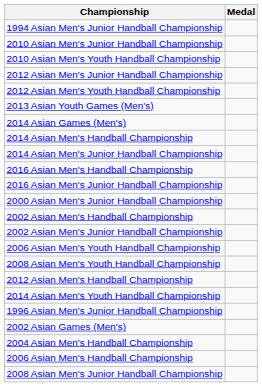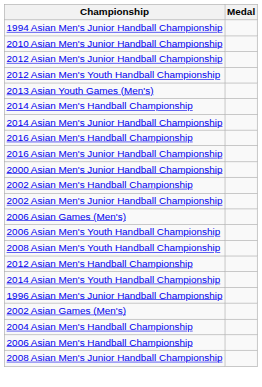 <table class="wikitable">
 <tr>
 <th>Championship</th>
 <th>Medal</th>
 </tr>
 <tr>
 <td><a href='#'>1994 Asian Men's Junior Handball Championship</a></td>
 <td></td>
 </tr>
 <tr>
 <td><a href='#'>2010 Asian Men's Junior Handball Championship</a></td>
 <td></td>
 </tr>
 <tr>
-<td><a href='#'>2010 Asian Men's Youth Handball Championship</a></td>
-<td></td>
-</tr>
-<tr>
 <td><a href='#'>2012 Asian Men's Junior Handball Championship</a></td>
 <td></td>
 </tr>
 <tr>
 <td><a href='#'>2012 Asian Men's Youth Handball Championship</a></td>
 <td></td>
 </tr>
 <tr>
 <td><a href='#'>2013 Asian Youth Games (Men's)</a></td>
-<td></td>
-</tr>
-<tr>
-<td><a href='#'>2014 Asian Games (Men's)</a></td>
 <td></td>
 </tr>
 <tr>
 <td><a href='#'>2014 Asian Men's Handball Championship</a></td>
 <td></td>
 </tr>
 <tr>
 <td><a href='#'>2014 Asian Men's Junior Handball Championship</a></td>
 <td></td>
 </tr>
 <tr>
 <td><a href='#'>2016 Asian Men's Handball Championship</a></td>
 <td></td>
 </tr>
 <tr>
 <td><a href='#'>2016 Asian Men's Junior Handball Championship</a></td>
 <td></td>
 </tr>
 <tr>
 <td><a href='#'>2000 Asian Men's Junior Handball Championship</a></td>
 <td></td>
 </tr>
 <tr>
 <td><a href='#'>2002 Asian Men's Handball Championship</a></td>
 <td></td>
 </tr>
 <tr>
 <td><a href='#'>2002 Asian Men's Junior Handball Championship</a></td>
+<td></td>
+</tr>
+<tr>
+<td><a href='#'>2006 Asian Games (Men's)</a></td>
 <td></td>
 </tr>
 <tr>
 <td><a href='#'>2006 Asian Men's Youth Handball Championship</a></td>
 <td></td>
 </tr>
 <tr>
 <td><a href='#'>2008 Asian Men's Youth Handball Championship</a></td>
 <td></td>
 </tr>
 <tr>
 <td><a href='#'>2012 Asian Men's Handball Championship</a></td>
 <td></td>
 </tr>
 <tr>
 <td><a href='#'>2014 Asian Men's Youth Handball Championship</a></td>
 <td></td>
 </tr>
 <tr>
 <td><a href='#'>1996 Asian Men's Junior Handball Championship</a></td>
 <td></td>
 </tr>
 <tr>
 <td><a href='#'>2002 Asian Games (Men's)</a></td>
 <td></td>
 </tr>
 <tr>
 <td><a href='#'>2004 Asian Men's Handball Championship</a></td>
 <td></td>
 </tr>
 <tr>
 <td><a href='#'>2006 Asian Men's Handball Championship</a></td>
 <td></td>
 </tr>
 <tr>
 <td><a href='#'>2008 Asian Men's Junior Handball Championship</a></td>
 <td></td>
 </tr>
 </table>
